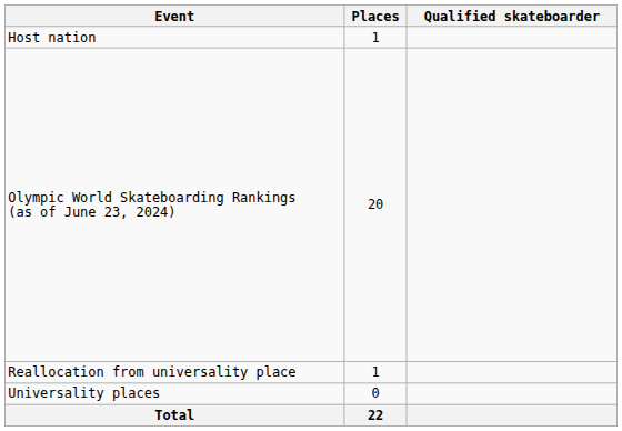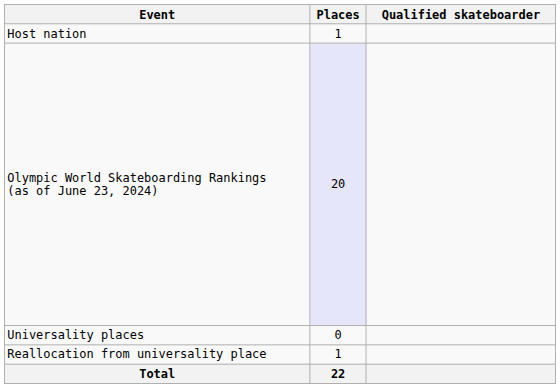 <table class="wikitable" width=600>
 <tr>
 <th>Event</th>
 <th>Places</th>
 <th>Qualified skateboarder</th>
 </tr>
 <tr>
 <td>Host nation</td>
 <td align=center>1</td>
 <td></td>
 </tr>
 <tr>
 <td>Olympic World Skateboarding Rankings<br>(as of June 23, 2024)</td>
-<td align=center>20</td>
+<td align=center style="background: lavender;">20</td>
 <td><br><br><br><br><br><br><br><br><br><br><br><br><br><br><br><br><br><br><br><br></td>
+</tr>
+<tr>
+<td>Universality places</td>
+<td align=center>0</td>
+<td></td>
 </tr>
 <tr>
 <td>Reallocation from universality place</td>
 <td align=center>1</td>
-<td></td>
-</tr>
-<tr>
-<td>Universality places</td>
-<td align=center>0</td>
 <td></td>
 </tr>
 <tr>
 <th>Total</th>
 <th>22</th>
 <th></th>
 </tr>
 </table>
